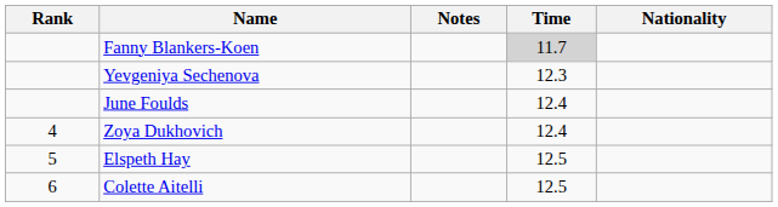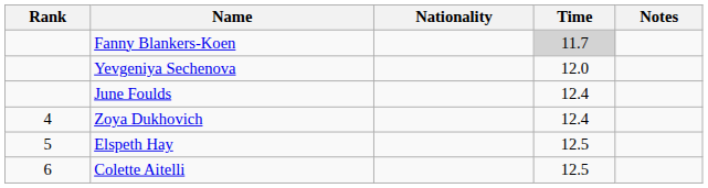 <table class="wikitable sortable" style="text-align:center;width: 55%">
 <tr>
 <th>Rank</th>
 <th>Name</th>
+<th>Nationality</th>
+<th>Time</th>
 <th>Notes</th>
-<th>Time</th>
-<th>Nationality</th>
 </tr>
 <tr>
 <td></td>
 <td align=left><a href='#'>Fanny Blankers-Koen</a></td>
+<td align=left></td>
+<td style="background: lightgrey;">11.7</td>
 <td></td>
-<td style="background: lightgrey;">11.7</td>
-<td align=left></td>
 </tr>
 <tr>
 <td></td>
 <td align=left><a href='#'>Yevgeniya Sechenova</a></td>
+<td align=left></td>
+<td>12.0</td>
 <td></td>
-<td>12.3</td>
-<td align=left></td>
 </tr>
 <tr>
 <td></td>
 <td align=left><a href='#'>June Foulds</a></td>
+<td align=left></td>
+<td>12.4</td>
 <td></td>
-<td>12.4</td>
-<td align=left></td>
 </tr>
 <tr>
 <td>4</td>
 <td align=left><a href='#'>Zoya Dukhovich</a></td>
+<td align=left></td>
+<td>12.4</td>
 <td></td>
-<td>12.4</td>
-<td align=left></td>
 </tr>
 <tr>
 <td>5</td>
 <td align=left><a href='#'>Elspeth Hay</a></td>
+<td align=left></td>
+<td>12.5</td>
 <td></td>
-<td>12.5</td>
-<td align=left></td>
 </tr>
 <tr>
 <td>6</td>
 <td align=left><a href='#'>Colette Aitelli</a></td>
+<td align=left></td>
+<td>12.5</td>
 <td></td>
-<td>12.5</td>
-<td align=left></td>
 </tr>
 </table>
